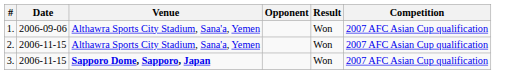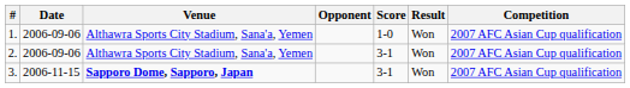 <table class="wikitable">
 <tr>
 <th>#</th>
 <th>Date</th>
 <th>Venue</th>
 <th>Opponent</th>
+<th>Score</th>
 <th>Result</th>
 <th>Competition</th>
 </tr>
 <tr>
 <td>1.</td>
 <td>2006-09-06</td>
 <td><a href='#'>Althawra Sports City Stadium</a>, <a href='#'>Sana'a</a>, <a href='#'>Yemen</a></td>
 <td></td>
+<td>1-0</td>
 <td>Won</td>
 <td><a href='#'>2007 AFC Asian Cup qualification</a></td>
 </tr>
 <tr>
 <td>2.</td>
-<td>2006-11-15</td>
+<td>2006-09-06</td>
 <td><a href='#'>Althawra Sports City Stadium</a>, <a href='#'>Sana'a</a>, <a href='#'>Yemen</a></td>
 <td></td>
+<td>3-1</td>
 <td>Won</td>
 <td><a href='#'>2007 AFC Asian Cup qualification</a></td>
 </tr>
 <tr>
 <td>3.</td>
 <td>2006-11-15</td>
 <td><strong><a href='#'>Sapporo Dome</a>, <a href='#'>Sapporo</a>, <a href='#'>Japan</a></strong></td>
 <td></td>
+<td>3-1</td>
 <td>Won</td>
 <td><a href='#'>2007 AFC Asian Cup qualification</a></td>
 </tr>
 </table>
